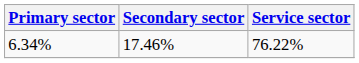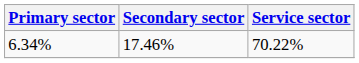 <table class="wikitable" border="1">
 <tr>
 <th><a href='#'>Primary sector</a></th>
 <th><a href='#'>Secondary sector</a></th>
 <th><a href='#'>Service sector</a></th>
 </tr>
 <tr>
 <td>6.34%</td>
 <td>17.46%</td>
-<td>76.22%</td>
+<td>70.22%</td>
 </tr>
 <tr>
 </tr>
 </table>
